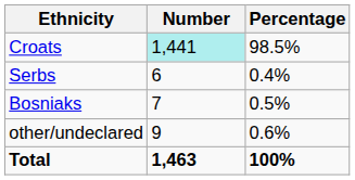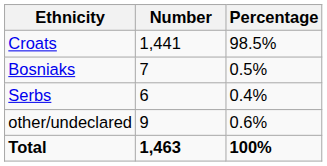 <table class="wikitable">
 <tr>
 <th width="100px">Ethnicity</th>
 <th width="80px">Number</th>
 <th width="80px">Percentage</th>
 </tr>
 <tr>
 <td><a href='#'>Croats</a></td>
-<td style="background: paleturquoise;">1,441</td>
+<td>1,441</td>
 <td>98.5%</td>
+</tr>
+<tr>
+<td><a href='#'>Bosniaks</a></td>
+<td>7</td>
+<td>0.5%</td>
 </tr>
 <tr>
 <td><a href='#'>Serbs</a></td>
 <td>6</td>
 <td>0.4%</td>
-</tr>
-<tr>
-<td><a href='#'>Bosniaks</a></td>
-<td>7</td>
-<td>0.5%</td>
 </tr>
 <tr>
 <td>other/undeclared</td>
 <td>9</td>
 <td>0.6%</td>
 </tr>
 <tr>
 <td><strong>Total</strong></td>
 <td><strong>1,463</strong></td>
 <td><strong>100%</strong></td>
 </tr>
 </table>
